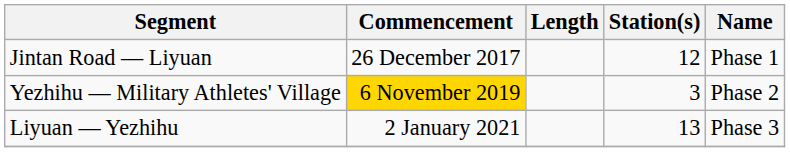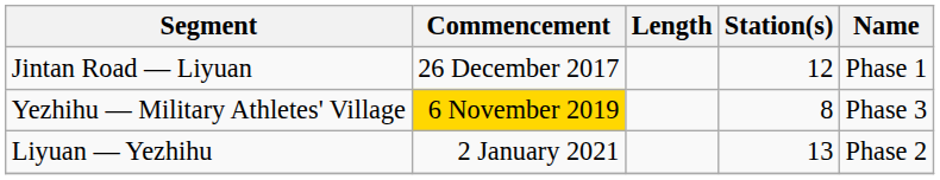 <table class="wikitable" style="border-collapse: collapse; text-align: right;">
 <tr>
 <th>Segment</th>
 <th>Commencement</th>
 <th>Length</th>
 <th>Station(s)</th>
 <th>Name</th>
 </tr>
 <tr>
 <td style="text-align: left;">Jintan Road — Liyuan</td>
 <td>26 December 2017</td>
 <td></td>
 <td>12</td>
 <td style="text-align: left;">Phase 1</td>
 </tr>
 <tr>
 <td style="text-align: left;">Yezhihu — Military Athletes' Village</td>
 <td style="background: gold;">6 November 2019</td>
 <td></td>
-<td>3</td>
-<td style="text-align: left;">Phase 2</td>
+<td>8</td>
+<td style="text-align: left;">Phase 3</td>
 </tr>
 <tr>
 <td style="text-align: left;">Liyuan — Yezhihu</td>
 <td>2 January 2021</td>
 <td></td>
 <td>13</td>
-<td style="text-align: left;">Phase 3</td>
+<td style="text-align: left;">Phase 2</td>
 </tr>
 <tr>
 </tr>
 </table>
